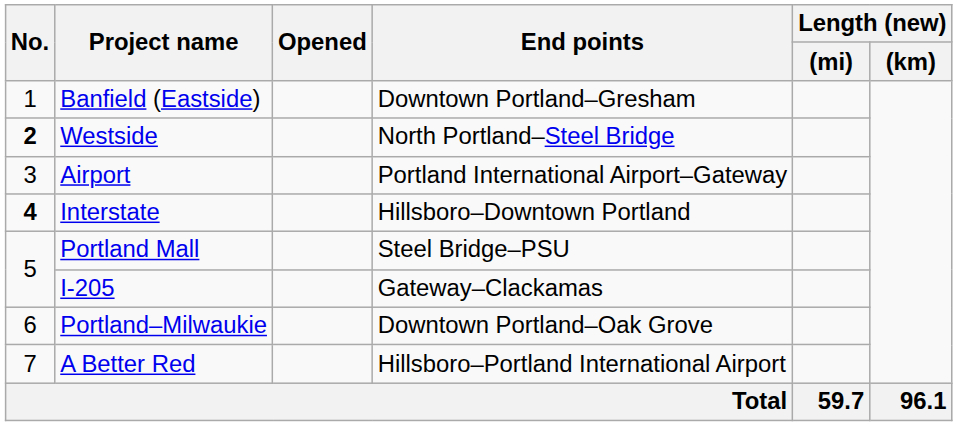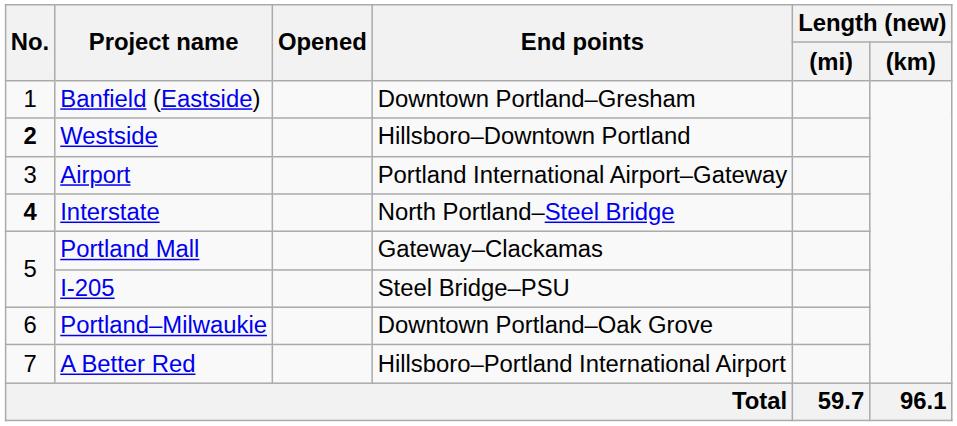 <table class="wikitable sortable" style="margin-left: auto; margin-right: auto;">
 <tr>
 <th rowspan=2>No.</th>
 <th rowspan=2 class=unsortable>Project name</th>
 <th rowspan=2>Opened</th>
 <th rowspan=2 class=unsortable>End points</th>
 <th colspan=2>Length (new)</th>
 </tr>
 <tr>
 <th>(mi)</th>
 <th>(km)</th>
 </tr>
 <tr>
 <td align=center>1</td>
 <td><a href='#'>Banfield</a> (<a href='#'>Eastside</a>)</td>
 <td></td>
 <td>Downtown Portland–Gresham</td>
 <td></td>
 </tr>
 <tr>
 <td align=center><strong>2</strong></td>
 <td><a href='#'>Westside</a></td>
 <td></td>
-<td>North Portland–<a href='#'>Steel Bridge</a></td>
+<td>Hillsboro–Downtown Portland</td>
 <td></td>
 </tr>
 <tr>
 <td align=center>3</td>
 <td><a href='#'>Airport</a></td>
 <td></td>
 <td>Portland International Airport–Gateway</td>
 <td></td>
 </tr>
 <tr>
 <td align=center><strong>4</strong></td>
 <td><a href='#'>Interstate</a></td>
 <td></td>
-<td>Hillsboro–Downtown Portland</td>
+<td>North Portland–<a href='#'>Steel Bridge</a></td>
 <td></td>
 </tr>
 <tr>
 <td rowspan=2 align=center>5</td>
 <td><a href='#'>Portland Mall</a></td>
 <td></td>
-<td>Steel Bridge–PSU</td>
+<td>Gateway–Clackamas</td>
 <td></td>
 </tr>
 <tr>
 <td><a href='#'>I-205</a></td>
 <td></td>
-<td>Gateway–Clackamas</td>
+<td>Steel Bridge–PSU</td>
 <td></td>
 </tr>
 <tr>
 <td align=center>6</td>
 <td><a href='#'>Portland–Milwaukie</a></td>
 <td></td>
 <td>Downtown Portland–Oak Grove</td>
 <td></td>
 </tr>
 <tr>
 <td align=center>7</td>
 <td><a href='#'>A Better Red</a></td>
 <td></td>
 <td>Hillsboro–Portland International Airport</td>
 <td></td>
 </tr>
 <tr>
 <th colspan="4" style="text-align:right;">Total</th>
 <th style="text-align:right;">59.7</th>
 <th style="text-align:right;">96.1</th>
 </tr>
 </table>
